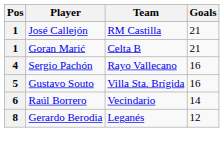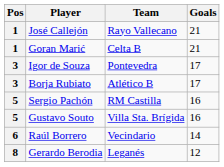 <table class="wikitable">
 <tr>
 <th>Pos</th>
 <th>Player</th>
 <th>Team</th>
 <th>Goals</th>
 </tr>
 <tr>
 <th>1</th>
 <td> <a href='#'>José Callejón</a></td>
-<td><a href='#'>RM Castilla</a></td>
+<td><a href='#'>Rayo Vallecano</a></td>
 <td>21</td>
 </tr>
 <tr>
 <th>1</th>
 <td> <a href='#'>Goran Marić</a></td>
 <td><a href='#'>Celta B</a></td>
 <td>21</td>
 </tr>
 <tr>
-<th>4</th>
+<th>3</th>
+<td> <a href='#'>Igor de Souza</a></td>
+<td><a href='#'>Pontevedra</a></td>
+<td>17</td>
+</tr>
+<tr>
+<th>3</th>
+<td> <a href='#'>Borja Rubiato</a></td>
+<td><a href='#'>Atlético B</a></td>
+<td>17</td>
+</tr>
+<tr>
+<th>5</th>
 <td> <a href='#'>Sergio Pachón</a></td>
-<td><a href='#'>Rayo Vallecano</a></td>
+<td><a href='#'>RM Castilla</a></td>
 <td>16</td>
 </tr>
 <tr>
 <th>5</th>
 <td> <a href='#'>Gustavo Souto</a></td>
 <td><a href='#'>Villa Sta. Brígida</a></td>
 <td>16</td>
 </tr>
 <tr>
 <th>6</th>
 <td> <a href='#'>Raúl Borrero</a></td>
 <td><a href='#'>Vecindario</a></td>
 <td>14</td>
 </tr>
 <tr>
 <th>8</th>
 <td> <a href='#'>Gerardo Berodia</a></td>
 <td><a href='#'>Leganés</a></td>
 <td>12</td>
 </tr>
 </table>
